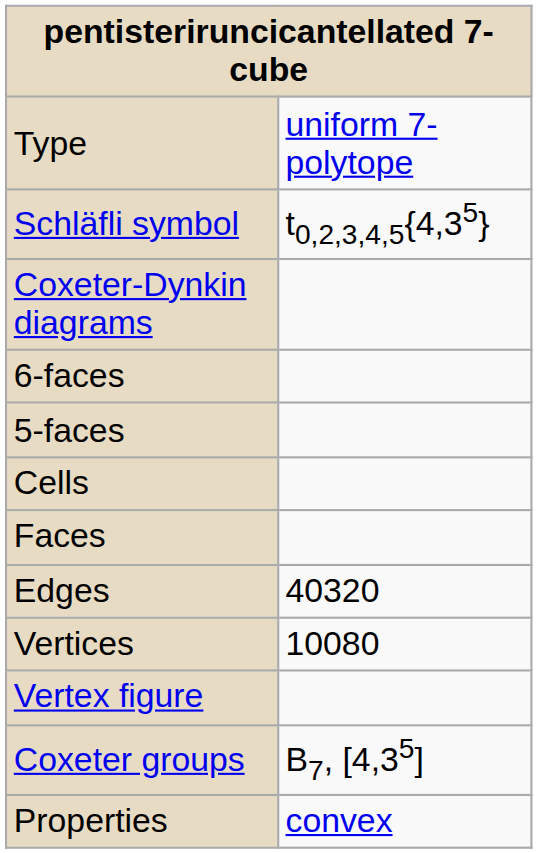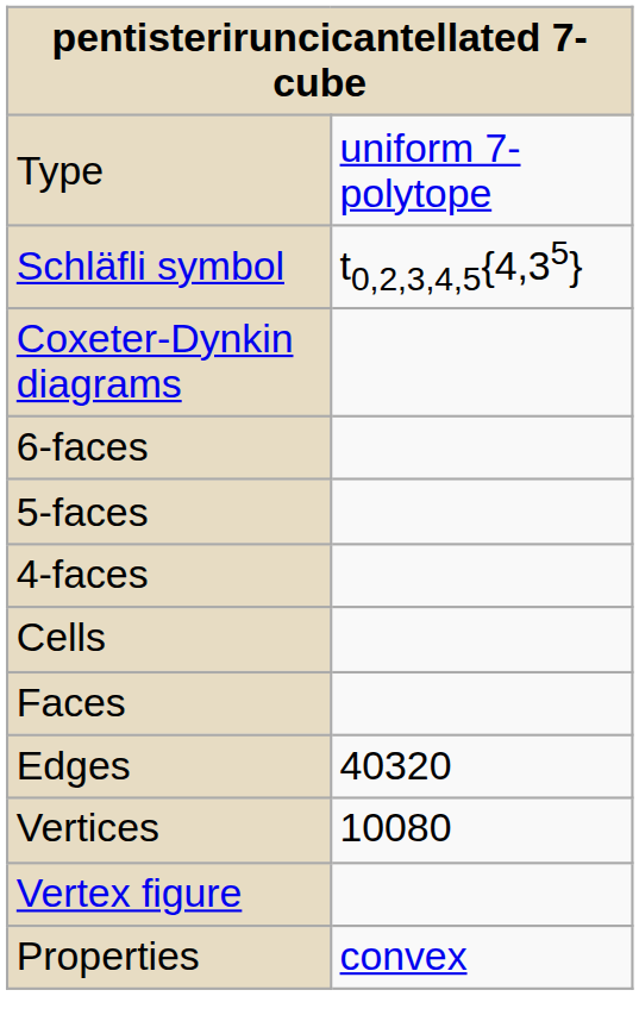 <table class="wikitable" style="margin-left:10px; float:right; width:250px;">
 <tr>
 <th style="background:#e7dcc3;" colspan="2">pentisteriruncicantellated 7-cube</th>
 </tr>
 <tr>
 <td style="background:#e7dcc3;">Type</td>
 <td><a href='#'>uniform 7-polytope</a></td>
 </tr>
 <tr>
 <td style="background:#e7dcc3;"><a href='#'>Schläfli symbol</a></td>
 <td>t<sub>0,2,3,4,5</sub>{4,3<sup>5</sup>}</td>
 </tr>
 <tr>
 <td style="background:#e7dcc3;"><a href='#'>Coxeter-Dynkin diagrams</a></td>
 <td></td>
 </tr>
 <tr>
 <td style="background:#e7dcc3;">6-faces</td>
 <td></td>
 </tr>
 <tr>
 <td style="background:#e7dcc3;">5-faces</td>
 <td></td>
 </tr>
 <tr>
+<td style="background:#e7dcc3;">4-faces</td>
+<td></td>
+</tr>
+<tr>
 <td style="background:#e7dcc3;">Cells</td>
 <td></td>
 </tr>
 <tr>
 <td style="background:#e7dcc3;">Faces</td>
 <td></td>
 </tr>
 <tr>
 <td style="background:#e7dcc3;">Edges</td>
 <td>40320</td>
 </tr>
 <tr>
 <td style="background:#e7dcc3;">Vertices</td>
 <td>10080</td>
 </tr>
 <tr>
 <td style="background:#e7dcc3;"><a href='#'>Vertex figure</a></td>
 <td></td>
 </tr>
 <tr>
-<td style="background:#e7dcc3;"><a href='#'>Coxeter groups</a></td>
-<td>B<sub>7</sub>, [4,3<sup>5</sup>]</td>
-</tr>
-<tr>
 <td style="background:#e7dcc3;">Properties</td>
 <td><a href='#'>convex</a></td>
 </tr>
 </table>
